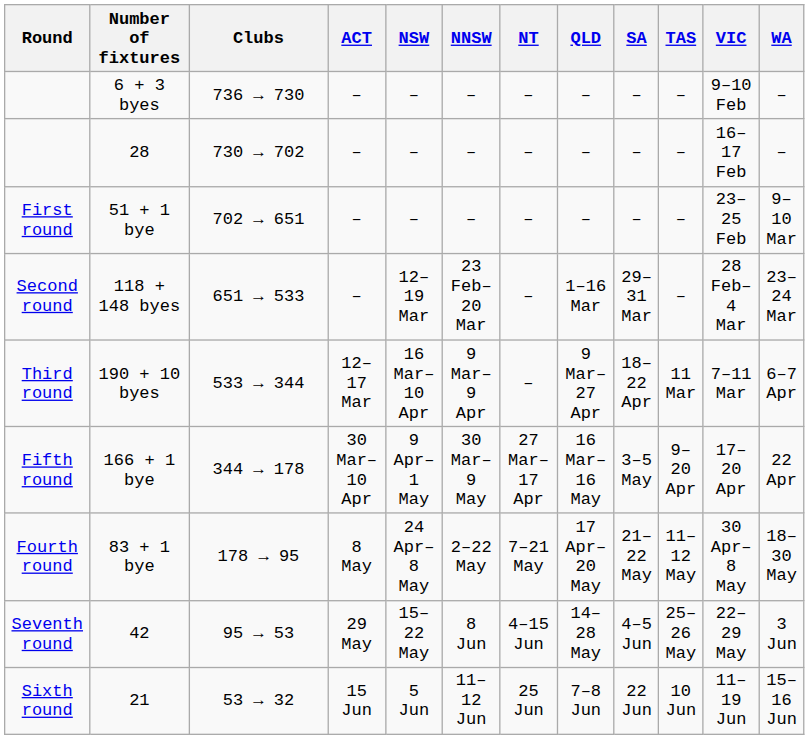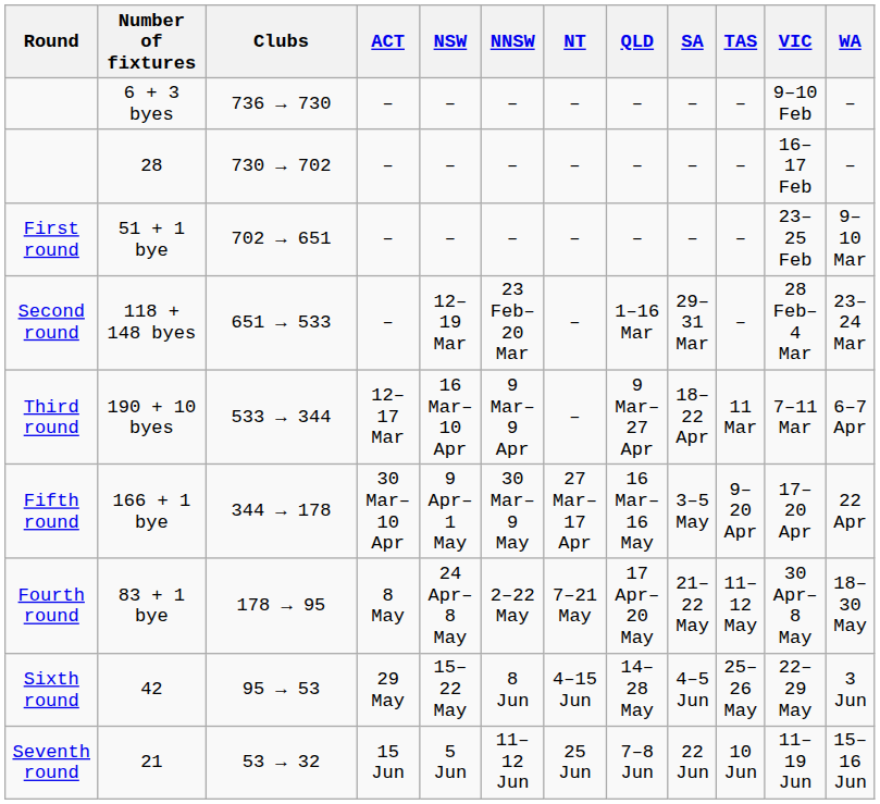 <table class="wikitable" style="text-align:center">
 <tr>
 <th>Round</th>
 <th>Number of fixtures</th>
 <th style="width:100px">Clubs</th>
 <th><a href='#'>ACT</a></th>
 <th><a href='#'>NSW</a></th>
 <th><a href='#'>NNSW</a></th>
 <th><a href='#'>NT</a></th>
 <th><a href='#'>QLD</a></th>
 <th><a href='#'>SA</a></th>
 <th><a href='#'>TAS</a></th>
 <th><a href='#'>VIC</a></th>
 <th><a href='#'>WA</a></th>
 </tr>
 <tr>
 <td></td>
 <td>6 + 3 byes</td>
 <td>736 → 730</td>
 <td>–</td>
 <td>–</td>
 <td>–</td>
 <td>–</td>
 <td>–</td>
 <td>–</td>
 <td>–</td>
 <td>9–10 Feb</td>
 <td>–</td>
 </tr>
 <tr>
 <td></td>
 <td>28</td>
 <td>730 → 702</td>
 <td>–</td>
 <td>–</td>
 <td>–</td>
 <td>–</td>
 <td>–</td>
 <td>–</td>
 <td>–</td>
 <td>16–17 Feb</td>
 <td>–</td>
 </tr>
 <tr>
 <td><a href='#'>First round</a></td>
 <td>51 + 1 bye</td>
 <td>702 → 651</td>
 <td>–</td>
 <td>–</td>
 <td>–</td>
 <td>–</td>
 <td>–</td>
 <td>–</td>
 <td>–</td>
 <td>23–25 Feb</td>
 <td>9–10 Mar</td>
 </tr>
 <tr>
 <td><a href='#'>Second round</a></td>
 <td>118 + 148 byes</td>
 <td>651 → 533</td>
 <td>–</td>
 <td>12–19 Mar</td>
 <td>23 Feb–20 Mar</td>
 <td>–</td>
 <td>1–16 Mar</td>
 <td>29–31 Mar</td>
 <td>–</td>
 <td>28 Feb–4 Mar</td>
 <td>23–24 Mar</td>
 </tr>
 <tr>
 <td><a href='#'>Third round</a></td>
 <td>190 + 10 byes</td>
 <td>533 → 344 </td>
 <td>12–17 Mar</td>
 <td>16 Mar–10 Apr</td>
 <td>9 Mar–9 Apr</td>
 <td>–</td>
 <td>9 Mar–27 Apr</td>
 <td>18–22 Apr</td>
 <td>11 Mar</td>
 <td>7–11 Mar</td>
 <td>6–7 Apr</td>
 </tr>
 <tr>
 <td><a href='#'>Fifth round</a></td>
 <td>166 + 1 bye</td>
 <td>344 → 178</td>
 <td>30 Mar–10 Apr</td>
 <td>9 Apr–1 May</td>
 <td>30 Mar–9 May</td>
 <td>27 Mar–17 Apr</td>
 <td>16 Mar–16 May</td>
 <td>3–5 May</td>
 <td>9–20 Apr</td>
 <td>17–20 Apr</td>
 <td>22 Apr</td>
 </tr>
 <tr>
 <td><a href='#'>Fourth round</a></td>
 <td>83 + 1 bye</td>
 <td>178 → 95</td>
 <td>8 May</td>
 <td>24 Apr–8 May</td>
 <td>2–22 May</td>
 <td>7–21 May</td>
 <td>17 Apr–20 May</td>
 <td>21–22 May</td>
 <td>11–12 May</td>
 <td>30 Apr–8 May</td>
 <td>18–30 May</td>
 </tr>
 <tr>
-<td><a href='#'>Seventh round</a></td>
+<td><a href='#'>Sixth round</a></td>
 <td>42</td>
 <td>95 → 53</td>
 <td>29 May</td>
 <td>15–22 May</td>
 <td>8 Jun</td>
 <td>4–15 Jun</td>
 <td>14–28 May</td>
 <td>4–5 Jun</td>
 <td>25–26 May</td>
 <td>22–29 May</td>
 <td>3 Jun</td>
 </tr>
 <tr>
-<td><a href='#'>Sixth round</a></td>
+<td><a href='#'>Seventh round</a></td>
 <td>21</td>
 <td>53 → 32</td>
 <td>15 Jun</td>
 <td>5 Jun</td>
 <td>11–12 Jun</td>
 <td>25 Jun</td>
 <td>7–8 Jun</td>
 <td>22 Jun</td>
 <td>10 Jun</td>
 <td>11–19 Jun</td>
 <td>15–16 Jun</td>
 </tr>
 </table>
